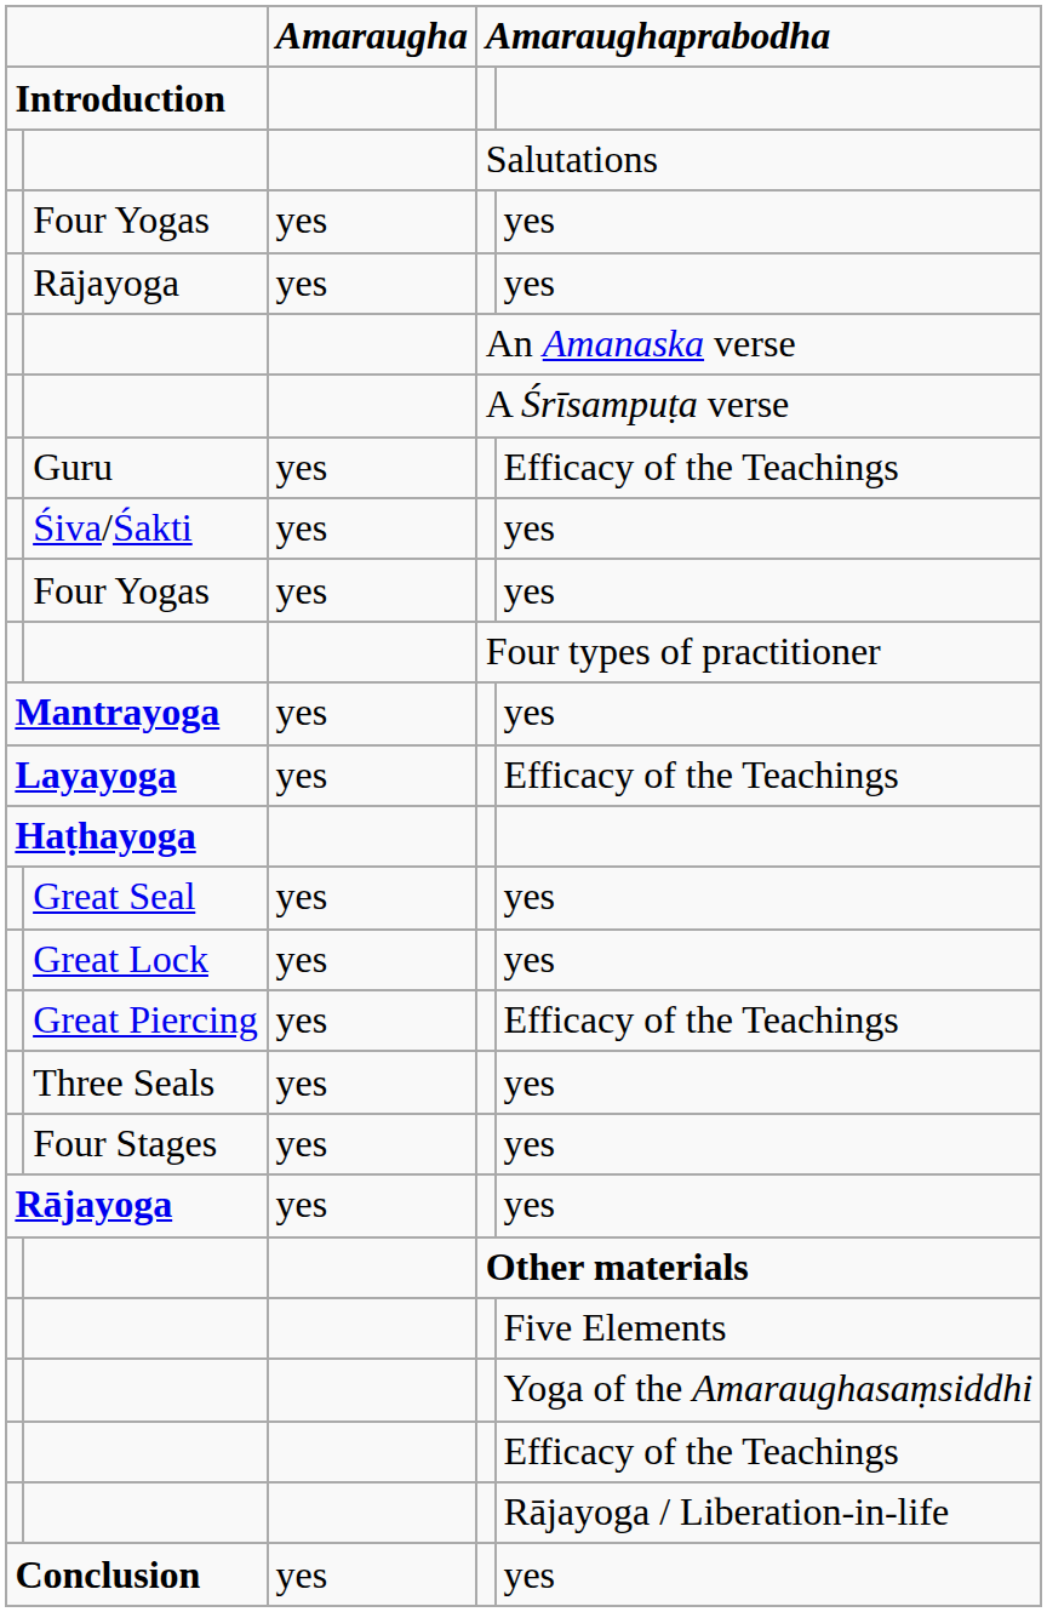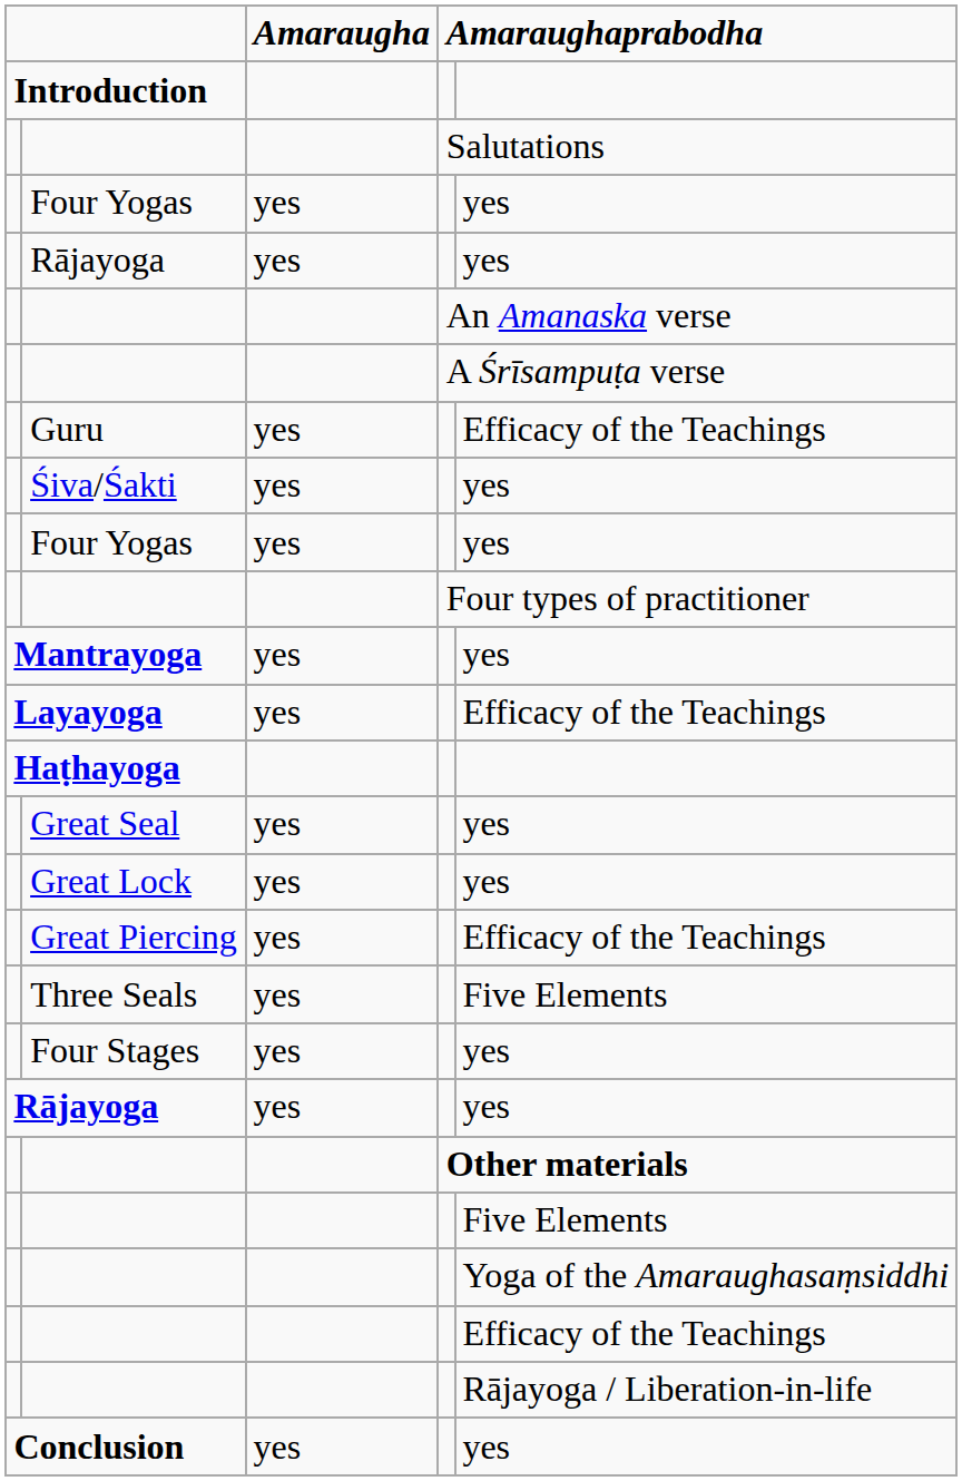 <table class="wikitable">
 <tr>
 <td colspan="2"></td>
 <td><strong><em>Amaraugha</em></strong></td>
 <td colspan="2"><strong><em>Amaraughaprabodha</em></strong></td>
 </tr>
 <tr>
 <td colspan="2"><strong>Introduction</strong></td>
 <td></td>
 <td></td>
 <td></td>
 </tr>
 <tr>
 <td></td>
 <td></td>
 <td></td>
 <td colspan="2">Salutations</td>
 </tr>
 <tr>
 <td></td>
 <td>Four Yogas</td>
 <td>yes</td>
 <td></td>
 <td>yes</td>
 </tr>
 <tr>
 <td></td>
 <td>Rājayoga</td>
 <td>yes</td>
 <td></td>
 <td>yes</td>
 </tr>
 <tr>
 <td></td>
 <td></td>
 <td></td>
 <td colspan="2">An <em><a href='#'>Amanaska</a></em> verse</td>
 </tr>
 <tr>
 <td></td>
 <td></td>
 <td></td>
 <td colspan="2">A <em>Śrīsampuṭa</em> verse</td>
 </tr>
 <tr>
 <td></td>
 <td>Guru</td>
 <td>yes</td>
 <td></td>
 <td>Efficacy of the Teachings</td>
 </tr>
 <tr>
 <td></td>
 <td><a href='#'>Śiva</a>/<a href='#'>Śakti</a></td>
 <td>yes</td>
 <td></td>
 <td>yes</td>
 </tr>
 <tr>
 <td></td>
 <td>Four Yogas</td>
 <td>yes</td>
 <td></td>
 <td>yes</td>
 </tr>
 <tr>
 <td></td>
 <td></td>
 <td></td>
 <td colspan="2">Four types of practitioner</td>
 </tr>
 <tr>
 <td colspan="2"><strong><a href='#'>Mantrayoga</a></strong></td>
 <td>yes</td>
 <td></td>
 <td>yes</td>
 </tr>
 <tr>
 <td colspan="2"><strong><a href='#'>Layayoga</a></strong></td>
 <td>yes</td>
 <td></td>
 <td>Efficacy of the Teachings</td>
 </tr>
 <tr>
 <td colspan="2"><strong><a href='#'>Haṭhayoga</a></strong></td>
 <td></td>
 <td></td>
 <td></td>
 </tr>
 <tr>
 <td></td>
 <td><a href='#'>Great Seal</a></td>
 <td>yes</td>
 <td></td>
 <td>yes</td>
 </tr>
 <tr>
 <td></td>
 <td><a href='#'>Great Lock</a></td>
 <td>yes</td>
 <td></td>
 <td>yes</td>
 </tr>
 <tr>
 <td></td>
 <td><a href='#'>Great Piercing</a></td>
 <td>yes</td>
 <td></td>
 <td>Efficacy of the Teachings</td>
 </tr>
 <tr>
 <td></td>
 <td>Three Seals</td>
 <td>yes</td>
 <td></td>
-<td>yes</td>
+<td>Five Elements</td>
 </tr>
 <tr>
 <td></td>
 <td>Four Stages</td>
 <td>yes</td>
 <td></td>
 <td>yes</td>
 </tr>
 <tr>
 <td colspan="2"><strong><a href='#'>Rājayoga</a></strong></td>
 <td>yes</td>
 <td></td>
 <td>yes</td>
 </tr>
 <tr>
 <td></td>
 <td></td>
 <td></td>
 <td colspan="2"><strong>Other materials</strong></td>
 </tr>
 <tr>
 <td></td>
 <td></td>
 <td></td>
 <td></td>
 <td>Five Elements</td>
 </tr>
 <tr>
 <td></td>
 <td></td>
 <td></td>
 <td></td>
 <td>Yoga of the <em>Amaraughasaṃsiddhi</em></td>
 </tr>
 <tr>
 <td></td>
 <td></td>
 <td></td>
 <td></td>
 <td>Efficacy of the Teachings</td>
 </tr>
 <tr>
 <td></td>
 <td></td>
 <td></td>
 <td></td>
 <td>Rājayoga /  Liberation-in-life</td>
 </tr>
 <tr>
 <td colspan="2"><strong>Conclusion</strong></td>
 <td>yes</td>
 <td></td>
 <td>yes</td>
 </tr>
 </table>
